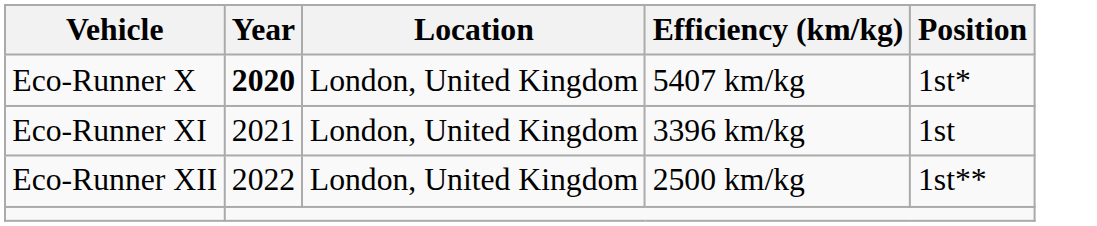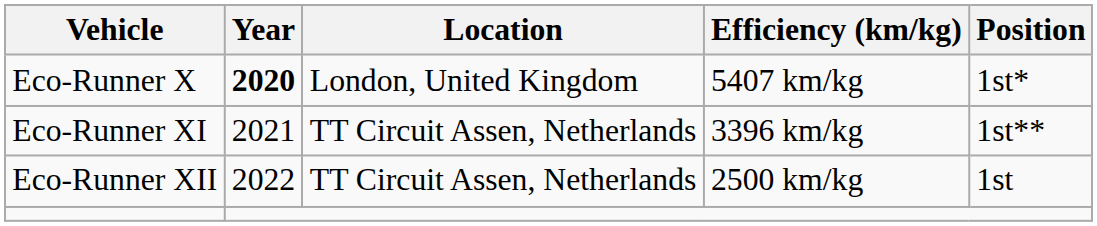 <table class="wikitable">
 <tr>
 <th>Vehicle</th>
 <th>Year</th>
 <th>Location</th>
 <th>Efficiency (km/kg)</th>
 <th>Position</th>
 </tr>
 <tr>
 <td>Eco-Runner X</td>
 <td><strong>2020</strong></td>
 <td>London, United Kingdom</td>
 <td>5407 km/kg</td>
 <td>1st*</td>
 </tr>
 <tr>
 <td>Eco-Runner XI</td>
 <td>2021</td>
-<td>London, United Kingdom</td>
+<td>TT Circuit Assen, Netherlands</td>
 <td>3396 km/kg</td>
-<td>1st</td>
+<td>1st**</td>
 </tr>
 <tr>
 <td>Eco-Runner XII</td>
 <td>2022</td>
-<td>London, United Kingdom</td>
+<td>TT Circuit Assen, Netherlands</td>
 <td>2500 km/kg</td>
-<td>1st**</td>
+<td>1st</td>
 </tr>
 <tr>
 <td></td>
 </tr>
 </table>
